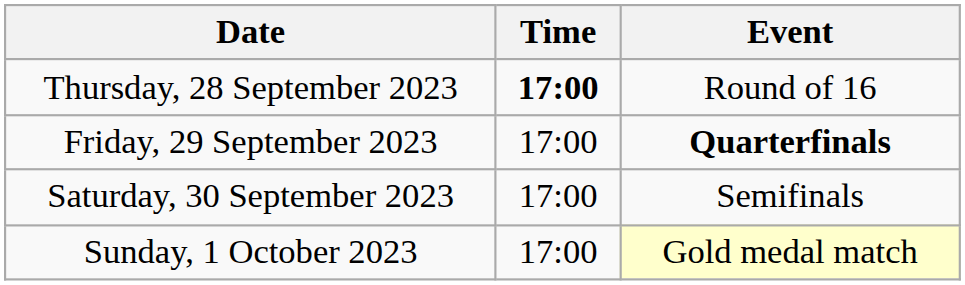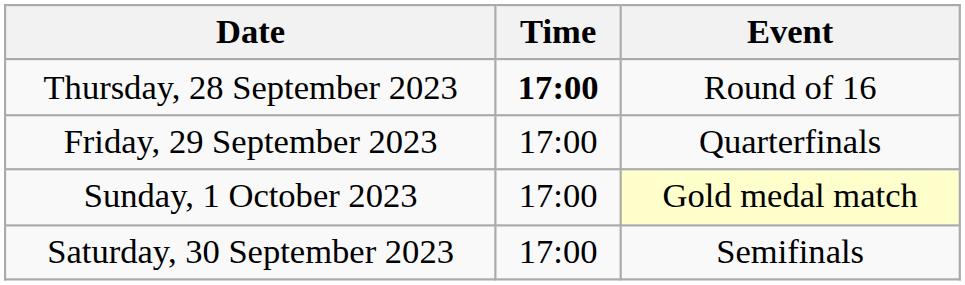 <table class = "wikitable" style="text-align:center;">
 <tr>
 <th width=220>Date</th>
 <th width=50>Time</th>
 <th width=150>Event</th>
 </tr>
 <tr>
 <td>Thursday, 28 September 2023</td>
 <td><strong>17:00</strong></td>
 <td>Round of 16</td>
 </tr>
 <tr>
 <td>Friday, 29 September 2023</td>
 <td>17:00</td>
-<td><strong>Quarterfinals</strong></td>
+<td>Quarterfinals</td>
+</tr>
+<tr>
+<td>Sunday, 1 October 2023</td>
+<td>17:00</td>
+<td bgcolor=ffffcc>Gold medal match</td>
 </tr>
 <tr>
 <td>Saturday, 30 September 2023</td>
 <td>17:00</td>
 <td>Semifinals</td>
 </tr>
-<tr>
-<td>Sunday, 1 October 2023</td>
-<td>17:00</td>
-<td bgcolor=ffffcc>Gold medal match</td>
-</tr>
 </table>
